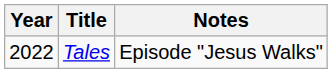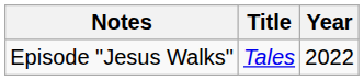 <table class="wikitable">
 <tr>
+<th>Notes</th>
+<th>Title</th>
 <th>Year</th>
-<th>Title</th>
-<th>Notes</th>
 </tr>
 <tr>
+<td>Episode "Jesus Walks"</td>
+<td><em><a href='#'>Tales</a></em></td>
 <td>2022</td>
-<td><em><a href='#'>Tales</a></em></td>
-<td>Episode "Jesus Walks"</td>
 </tr>
 </table>
